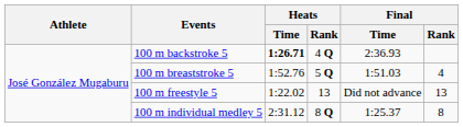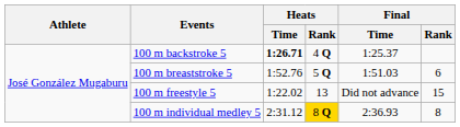 <table class=wikitable style="font-size:90%">
 <tr>
 <th rowspan="2">Athlete</th>
 <th rowspan="2">Events</th>
 <th colspan="2">Heats</th>
 <th colspan="2">Final</th>
 </tr>
 <tr>
 <th>Time</th>
 <th>Rank</th>
 <th>Time</th>
 <th>Rank</th>
 </tr>
 <tr align=center>
 <td rowspan=4><a href='#'>José González Mugaburu</a></td>
 <td align=left><a href='#'>100 m backstroke 5</a></td>
 <td><strong>1:26.71</strong></td>
 <td>4 <strong>Q</strong></td>
-<td>2:36.93</td>
+<td>1:25.37</td>
 <td></td>
 </tr>
 <tr align=center>
 <td align=left><a href='#'>100 m breaststroke 5</a></td>
 <td>1:52.76</td>
 <td>5 <strong>Q</strong></td>
 <td>1:51.03</td>
-<td>4</td>
+<td>6</td>
 </tr>
 <tr align=center>
 <td align=left><a href='#'>100 m freestyle 5</a></td>
 <td>1:22.02</td>
 <td>13</td>
 <td>Did not advance</td>
-<td>13</td>
+<td>15</td>
 </tr>
 <tr align=center>
 <td align=left><a href='#'>100 m individual medley 5</a></td>
 <td>2:31.12</td>
-<td>8 <strong>Q</strong></td>
-<td>1:25.37</td>
+<td style="background: gold;">8 <strong>Q</strong></td>
+<td>2:36.93</td>
 <td>8</td>
 </tr>
 </table>
